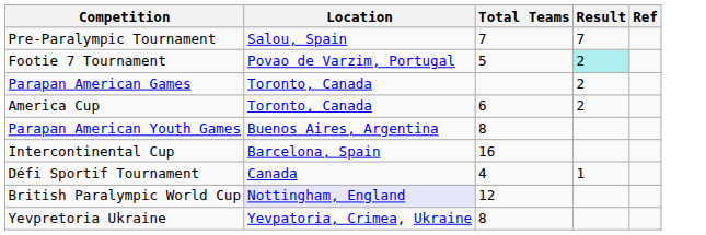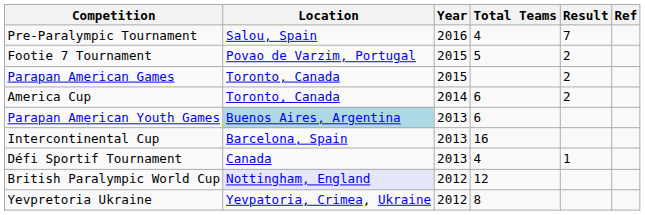 <table class="wikitable">
 <tr>
 <th>Competition</th>
 <th>Location</th>
+<th>Year</th>
 <th>Total Teams</th>
 <th>Result</th>
 <th>Ref</th>
 </tr>
 <tr>
 <td>Pre-Paralympic Tournament</td>
 <td><a href='#'>Salou, Spain</a></td>
-<td>7</td>
+<td>2016</td>
+<td>4</td>
 <td>7</td>
 <td></td>
 </tr>
 <tr>
 <td>Footie 7 Tournament</td>
 <td><a href='#'>Povao de Varzim, Portugal</a></td>
+<td>2015</td>
 <td>5</td>
-<td style="background: paleturquoise;">2</td>
+<td>2</td>
 <td></td>
 </tr>
 <tr>
 <td><a href='#'>Parapan American Games</a></td>
 <td><a href='#'>Toronto, Canada</a></td>
+<td>2015</td>
 <td></td>
 <td>2</td>
 <td></td>
 </tr>
 <tr>
 <td>America Cup</td>
 <td><a href='#'>Toronto, Canada</a></td>
+<td>2014</td>
 <td>6</td>
 <td>2</td>
 <td></td>
 </tr>
 <tr>
 <td><a href='#'>Parapan American Youth Games</a></td>
-<td><a href='#'>Buenos Aires, Argentina</a></td>
-<td>8</td>
+<td style="background: lightblue;"><a href='#'>Buenos Aires, Argentina</a></td>
+<td>2013</td>
+<td>6</td>
 <td></td>
 <td></td>
 </tr>
 <tr>
 <td>Intercontinental Cup</td>
 <td><a href='#'>Barcelona, Spain</a></td>
+<td>2013</td>
 <td>16</td>
 <td></td>
 <td></td>
 </tr>
 <tr>
 <td>Défi Sportif Tournament</td>
 <td><a href='#'>Canada</a></td>
+<td>2013</td>
 <td>4</td>
 <td>1</td>
 <td></td>
 </tr>
 <tr>
 <td>British Paralympic World Cup</td>
 <td style="background: lavender;"><a href='#'>Nottingham, England</a></td>
+<td>2012</td>
 <td>12</td>
 <td></td>
 <td></td>
 </tr>
 <tr>
 <td>Yevpretoria Ukraine</td>
 <td><a href='#'>Yevpatoria, Crimea</a>, <a href='#'>Ukraine</a></td>
+<td>2012</td>
 <td>8</td>
 <td></td>
 <td></td>
 </tr>
 </table>
